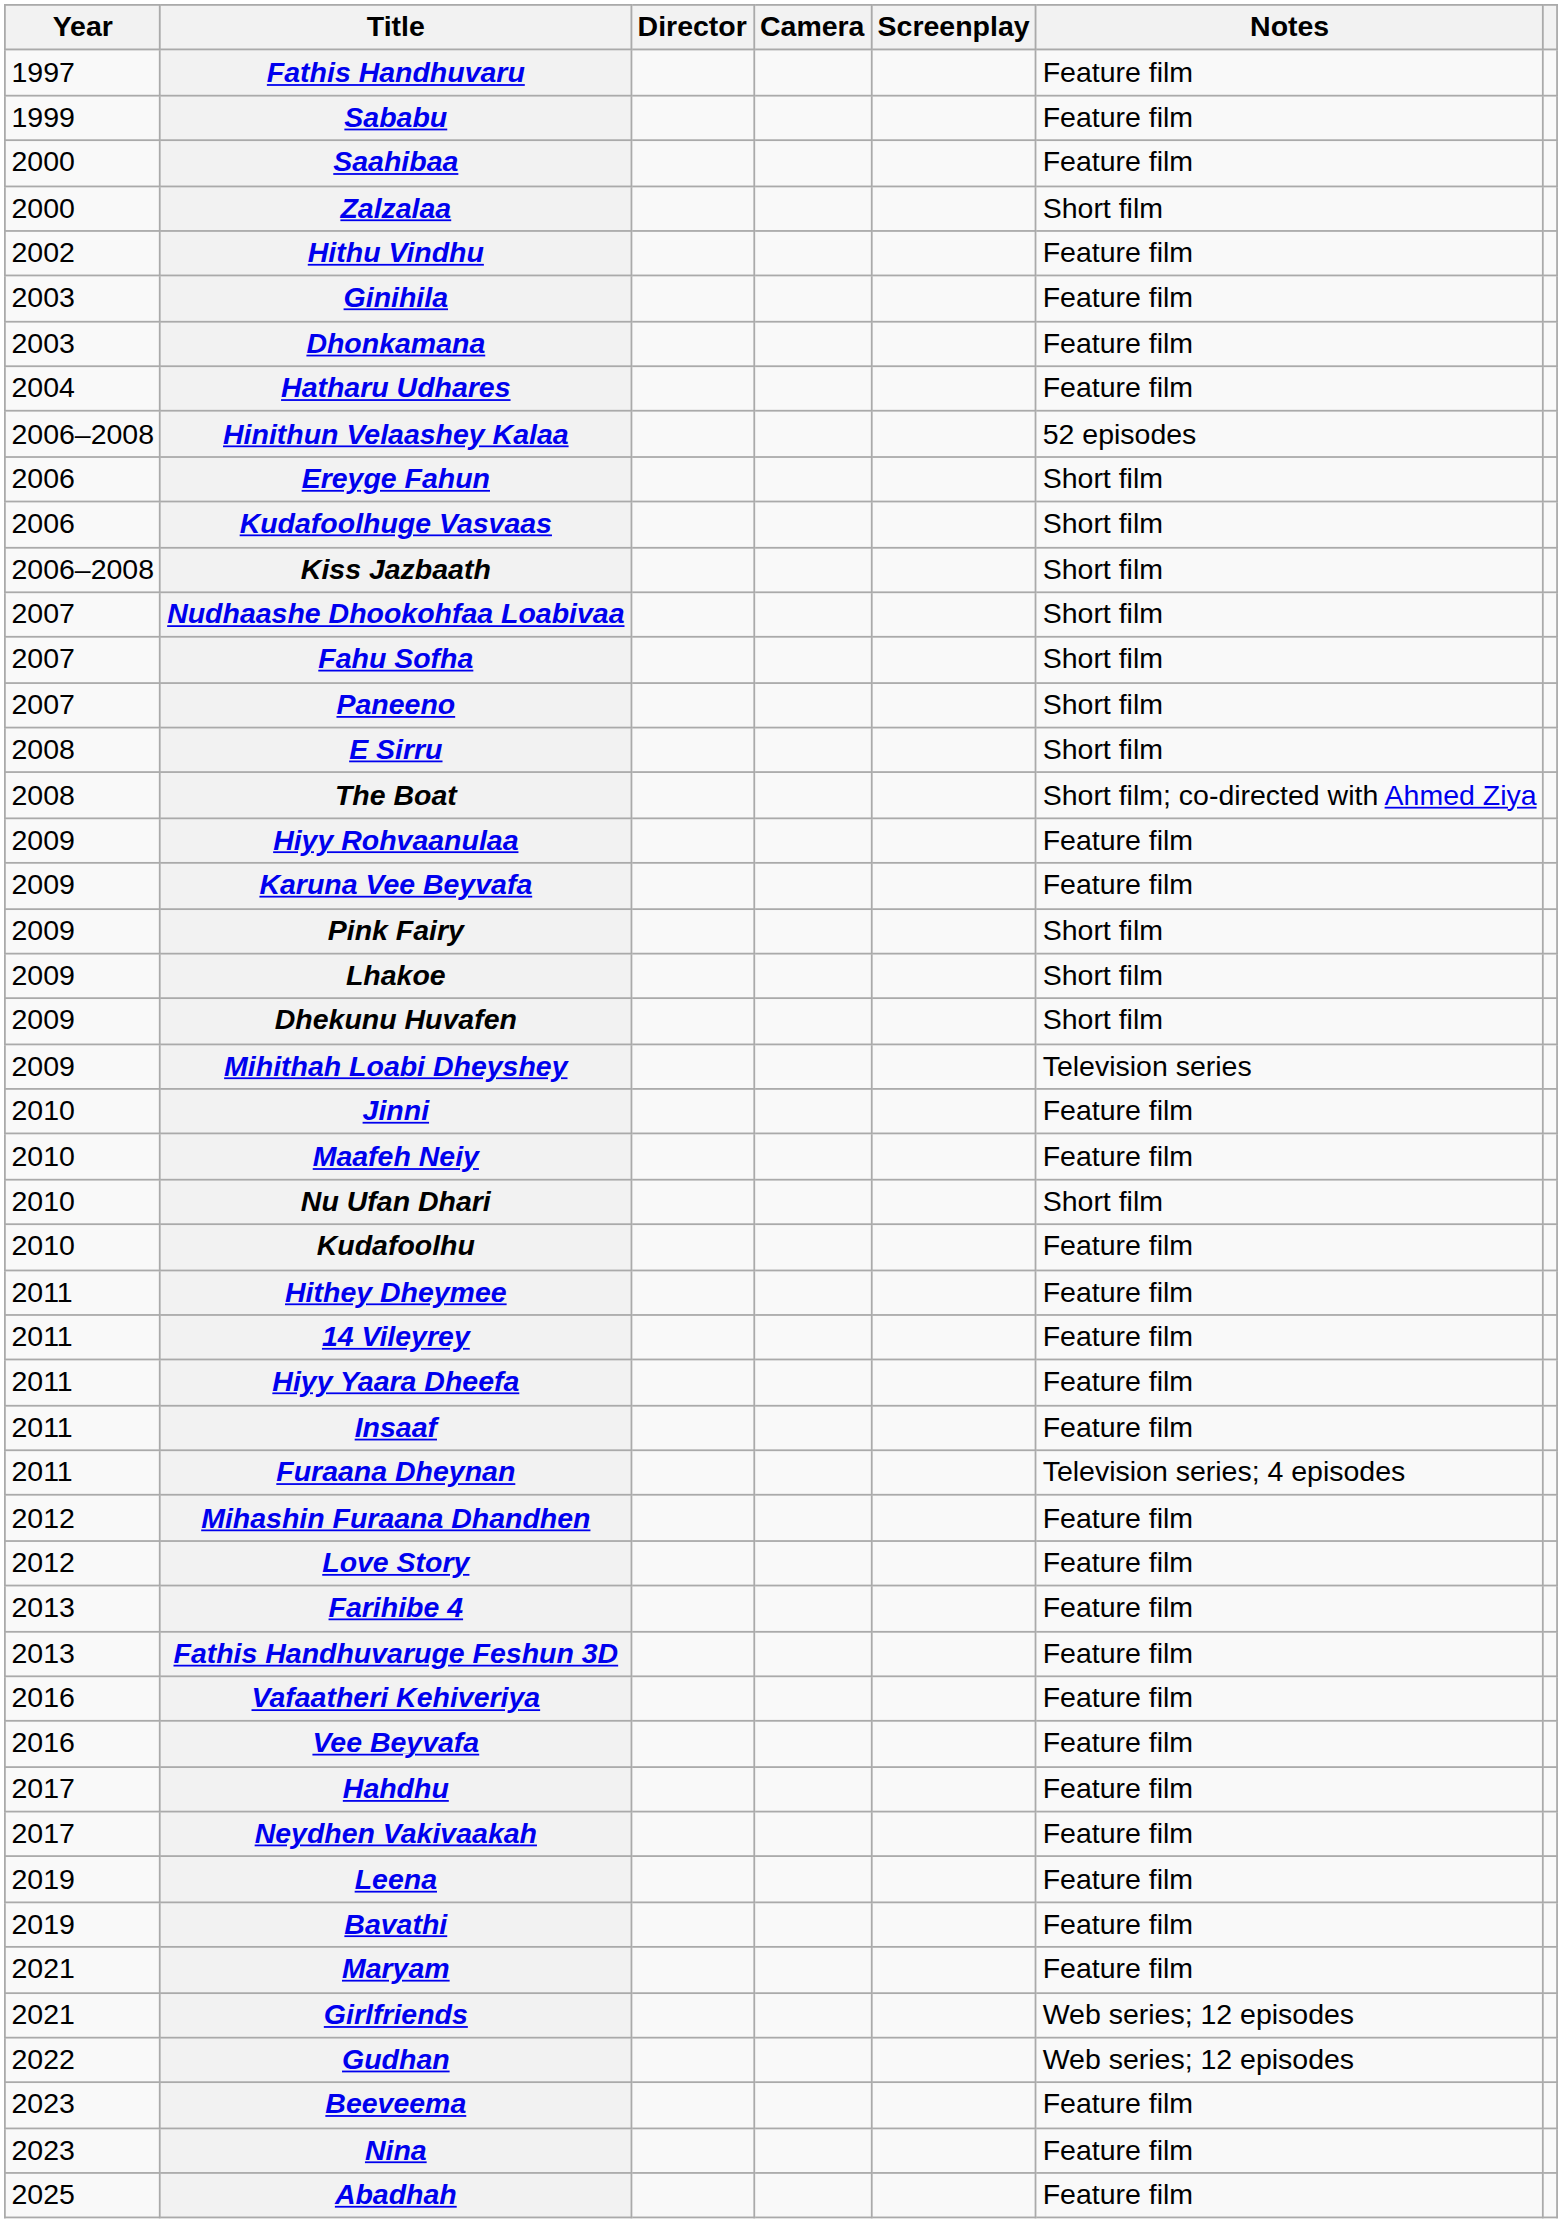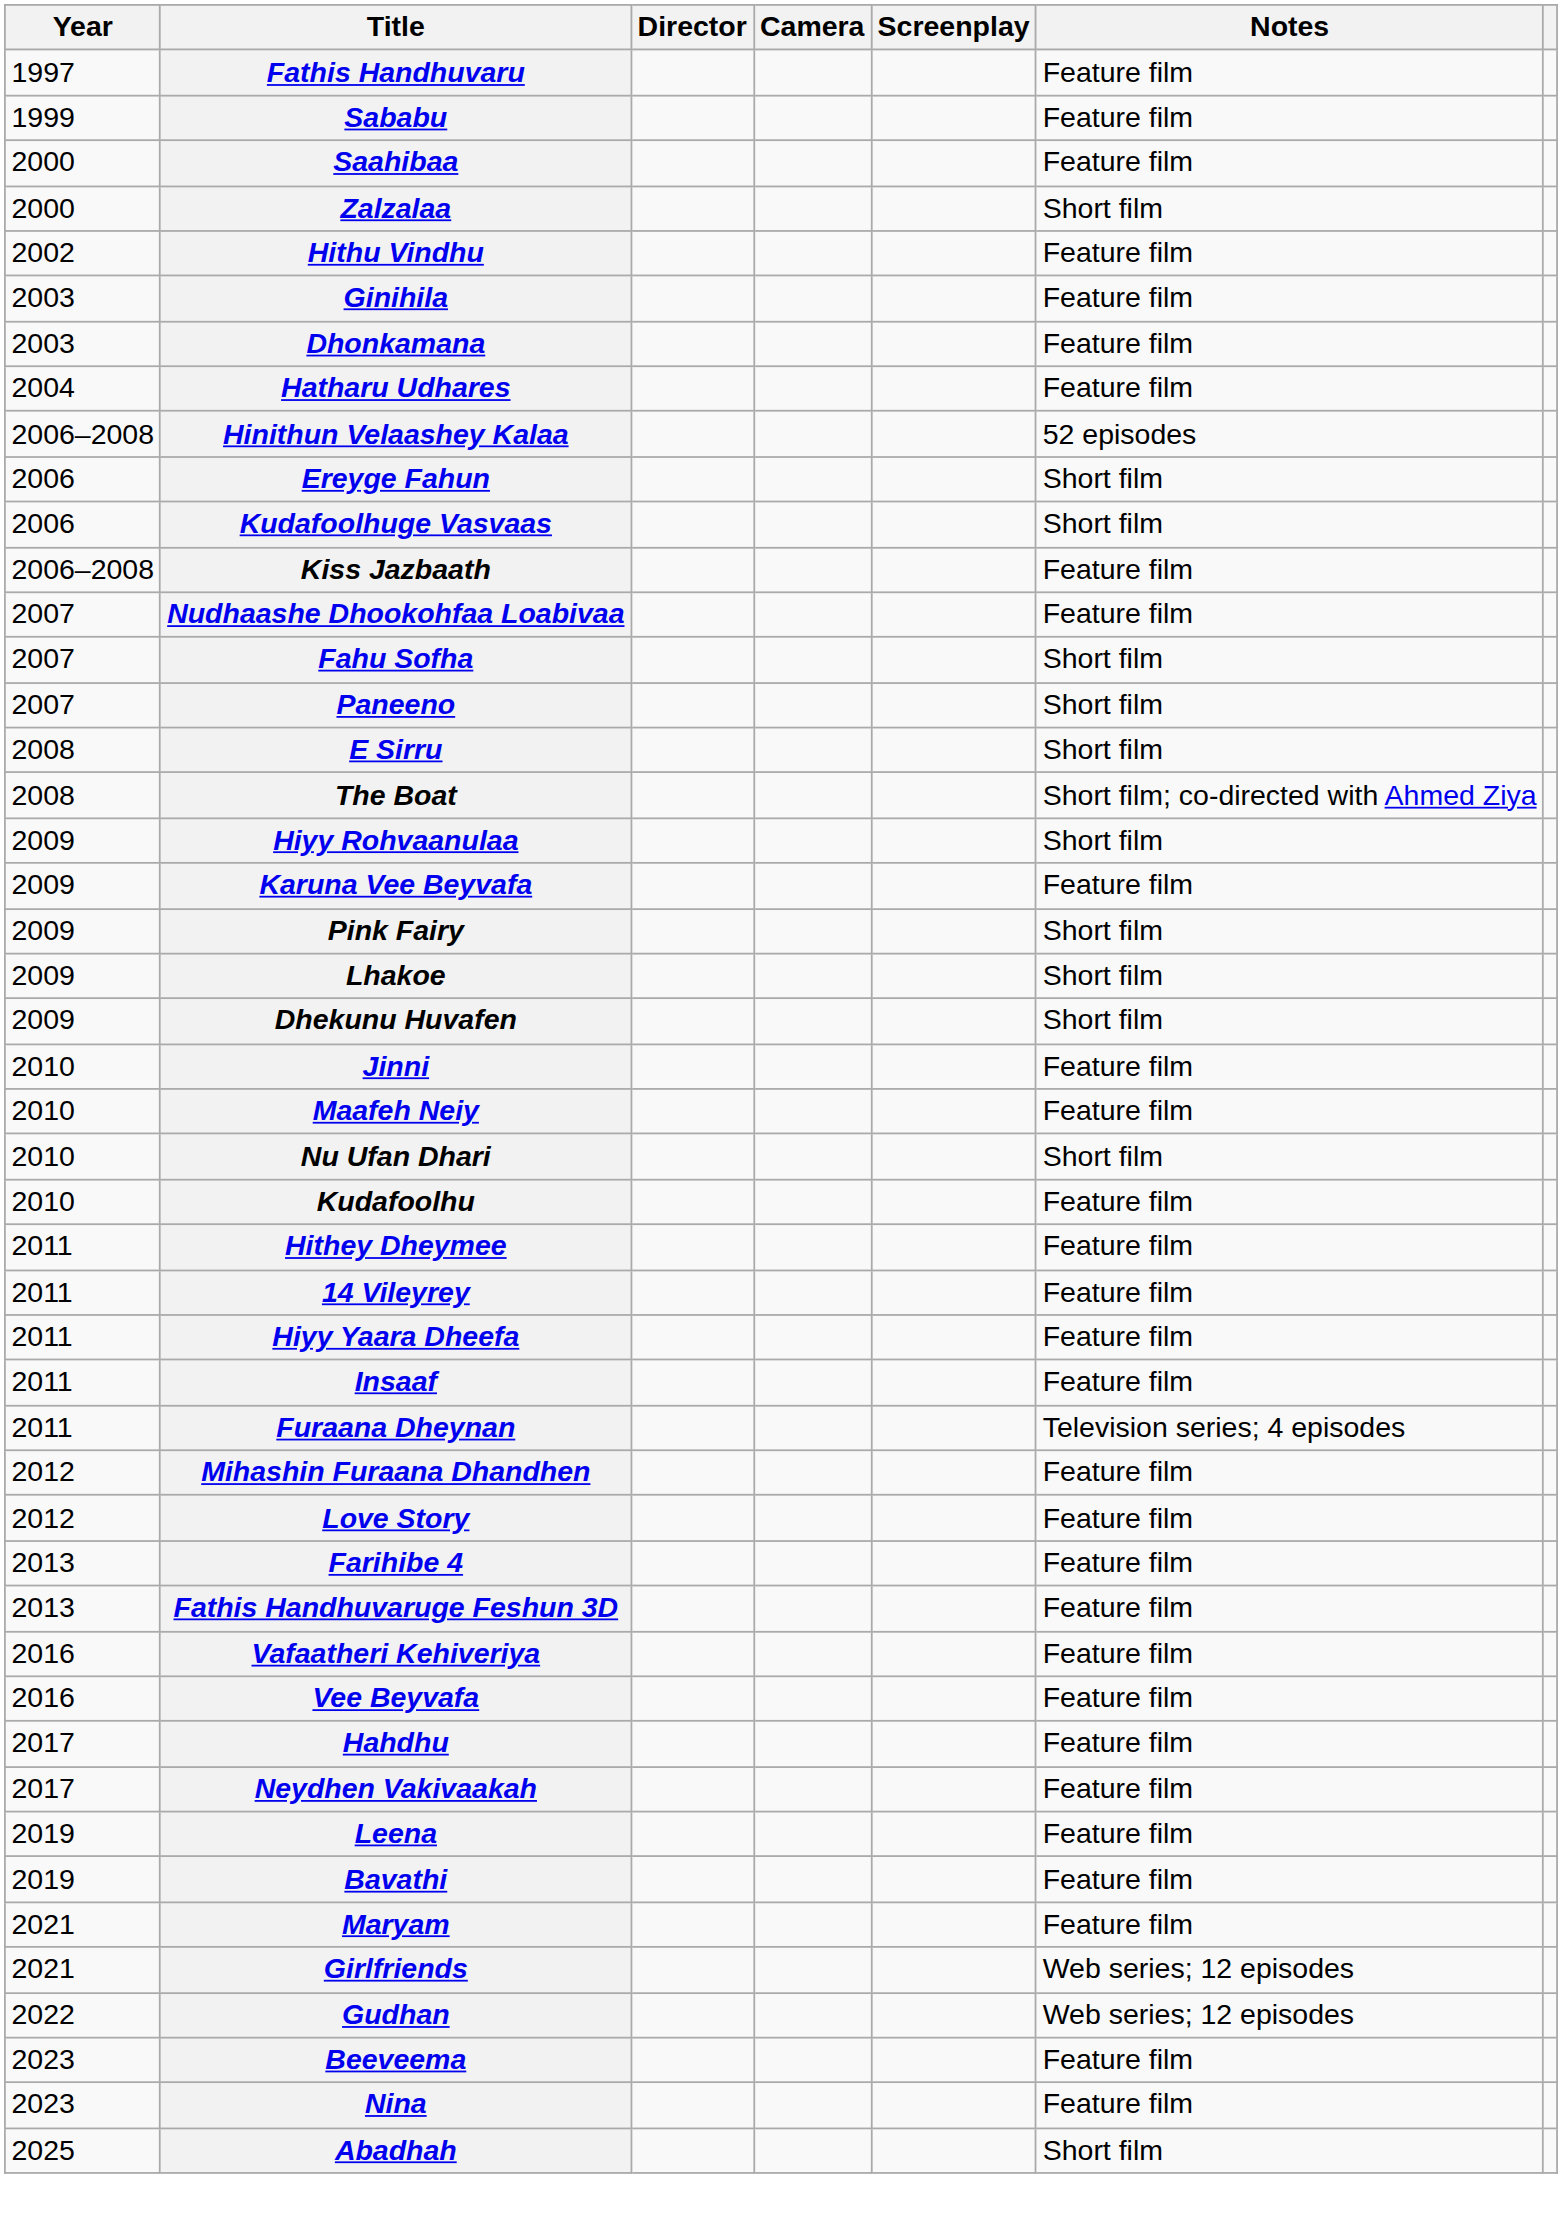 <table class="wikitable sortable plainrowheaders">
 <tr style="background:#ccc; text-align:center;">
 <th scope="col">Year</th>
 <th scope="col">Title</th>
 <th scope="col">Director</th>
 <th scope="col">Camera</th>
 <th scope="col">Screenplay</th>
 <th scope="col">Notes</th>
 <th scope="col" class="unsortable"></th>
 </tr>
 <tr>
 <td>1997</td>
 <th scope="row"><em><a href='#'>Fathis Handhuvaru</a></em></th>
 <td></td>
 <td></td>
 <td></td>
 <td>Feature film</td>
 <td style="text-align: center;"></td>
 </tr>
 <tr>
 <td>1999</td>
 <th scope="row"><em><a href='#'>Sababu</a></em></th>
 <td></td>
 <td></td>
 <td></td>
 <td>Feature film</td>
 <td style="text-align: center;"></td>
 </tr>
 <tr>
 <td>2000</td>
 <th scope="row"><em><a href='#'>Saahibaa</a></em></th>
 <td></td>
 <td></td>
 <td></td>
 <td>Feature film</td>
 <td style="text-align: center;"></td>
 </tr>
 <tr>
 <td>2000</td>
 <th scope="row"><em><a href='#'>Zalzalaa</a></em></th>
 <td></td>
 <td></td>
 <td></td>
 <td>Short film</td>
 <td style="text-align: center;"></td>
 </tr>
 <tr>
 <td>2002</td>
 <th scope="row"><em><a href='#'>Hithu Vindhu</a></em></th>
 <td></td>
 <td></td>
 <td></td>
 <td>Feature film</td>
 <td style="text-align: center;"></td>
 </tr>
 <tr>
 <td>2003</td>
 <th scope="row"><em><a href='#'>Ginihila</a></em></th>
 <td></td>
 <td></td>
 <td></td>
 <td>Feature film</td>
 <td style="text-align: center;"></td>
 </tr>
 <tr>
 <td>2003</td>
 <th scope="row"><em><a href='#'>Dhonkamana</a></em></th>
 <td></td>
 <td></td>
 <td></td>
 <td>Feature film</td>
 <td style="text-align: center;"></td>
 </tr>
 <tr>
 <td>2004</td>
 <th scope="row"><em><a href='#'>Hatharu Udhares</a></em></th>
 <td></td>
 <td></td>
 <td></td>
 <td>Feature film</td>
 <td style="text-align: center;"></td>
 </tr>
 <tr>
 <td>2006–2008</td>
 <th scope="row"><em><a href='#'>Hinithun Velaashey Kalaa</a></em></th>
 <td></td>
 <td></td>
 <td></td>
 <td>52 episodes</td>
 <td style="text-align: center;"></td>
 </tr>
 <tr>
 <td>2006</td>
 <th scope="row"><em><a href='#'>Ereyge Fahun</a></em></th>
 <td></td>
 <td></td>
 <td></td>
 <td>Short film</td>
 <td style="text-align: center;"></td>
 </tr>
 <tr>
 <td>2006</td>
 <th scope="row"><em><a href='#'>Kudafoolhuge Vasvaas</a></em></th>
 <td></td>
 <td></td>
 <td></td>
 <td>Short film</td>
 <td style="text-align: center;"></td>
 </tr>
 <tr>
 <td>2006–2008</td>
 <th scope="row"><em>Kiss Jazbaath</em></th>
 <td></td>
 <td></td>
 <td></td>
-<td>Short film</td>
+<td>Feature film</td>
 <td style="text-align: center;"></td>
 </tr>
 <tr>
 <td>2007</td>
 <th scope="row"><em><a href='#'>Nudhaashe Dhookohfaa Loabivaa</a></em></th>
 <td></td>
 <td></td>
 <td></td>
-<td>Short film</td>
+<td>Feature film</td>
 <td style="text-align: center;"></td>
 </tr>
 <tr>
 <td>2007</td>
 <th scope="row"><em><a href='#'>Fahu Sofha</a></em></th>
 <td></td>
 <td></td>
 <td></td>
 <td>Short film</td>
 <td style="text-align: center;"></td>
 </tr>
 <tr>
 <td>2007</td>
 <th scope="row"><em><a href='#'>Paneeno</a></em></th>
 <td></td>
 <td></td>
 <td></td>
 <td>Short film</td>
 <td style="text-align: center;"></td>
 </tr>
 <tr>
 <td>2008</td>
 <th scope="row"><em><a href='#'>E Sirru</a></em></th>
 <td></td>
 <td></td>
 <td></td>
 <td>Short film</td>
 <td style="text-align: center;"></td>
 </tr>
 <tr>
 <td>2008</td>
 <th scope="row"><em>The Boat</em></th>
 <td></td>
 <td></td>
 <td></td>
 <td>Short film; co-directed with <a href='#'>Ahmed Ziya</a></td>
 <td style="text-align: center;"></td>
 </tr>
 <tr>
 <td>2009</td>
 <th scope="row"><em><a href='#'>Hiyy Rohvaanulaa</a></em></th>
 <td></td>
 <td></td>
 <td></td>
-<td>Feature film</td>
+<td>Short film</td>
 <td style="text-align: center;"></td>
 </tr>
 <tr>
 <td>2009</td>
 <th scope="row"><em><a href='#'>Karuna Vee Beyvafa</a></em></th>
 <td></td>
 <td></td>
 <td></td>
 <td>Feature film</td>
 <td style="text-align: center;"></td>
 </tr>
 <tr>
 <td>2009</td>
 <th scope="row"><em>Pink Fairy</em></th>
 <td></td>
 <td></td>
 <td></td>
 <td>Short film</td>
 <td style="text-align: center;"></td>
 </tr>
 <tr>
 <td>2009</td>
 <th scope="row"><em>Lhakoe</em></th>
 <td></td>
 <td></td>
 <td></td>
 <td>Short film</td>
 <td style="text-align: center;"></td>
 </tr>
 <tr>
 <td>2009</td>
 <th scope="row"><em>Dhekunu Huvafen</em></th>
 <td></td>
 <td></td>
 <td></td>
 <td>Short film</td>
-<td style="text-align: center;"></td>
-</tr>
-<tr>
-<td>2009</td>
-<th scope="row"><em><a href='#'>Mihithah Loabi Dheyshey</a></em></th>
-<td></td>
-<td></td>
-<td></td>
-<td>Television series</td>
 <td style="text-align: center;"></td>
 </tr>
 <tr>
 <td>2010</td>
 <th scope="row"><em><a href='#'>Jinni</a></em></th>
 <td></td>
 <td></td>
 <td></td>
 <td>Feature film</td>
 <td style="text-align: center;"></td>
 </tr>
 <tr>
 <td>2010</td>
 <th scope="row"><em><a href='#'>Maafeh Neiy</a></em></th>
 <td></td>
 <td></td>
 <td></td>
 <td>Feature film</td>
 <td style="text-align: center;"></td>
 </tr>
 <tr>
 <td>2010</td>
 <th scope="row"><em>Nu Ufan Dhari</em></th>
 <td></td>
 <td></td>
 <td></td>
 <td>Short film</td>
 <td style="text-align: center;"></td>
 </tr>
 <tr>
 <td>2010</td>
 <th scope="row"><em>Kudafoolhu</em></th>
 <td></td>
 <td></td>
 <td></td>
 <td>Feature film</td>
 <td></td>
 </tr>
 <tr>
 <td>2011</td>
 <th scope="row"><em><a href='#'>Hithey Dheymee</a></em></th>
 <td></td>
 <td></td>
 <td></td>
 <td>Feature film</td>
 <td style="text-align: center;"></td>
 </tr>
 <tr>
 <td>2011</td>
 <th scope="row"><em><a href='#'>14 Vileyrey</a></em></th>
 <td></td>
 <td></td>
 <td></td>
 <td>Feature film</td>
 <td style="text-align: center;"></td>
 </tr>
 <tr>
 <td>2011</td>
 <th scope="row"><em><a href='#'>Hiyy Yaara Dheefa</a></em></th>
 <td></td>
 <td></td>
 <td></td>
 <td>Feature film</td>
 <td style="text-align: center;"></td>
 </tr>
 <tr>
 <td>2011</td>
 <th scope="row"><em><a href='#'>Insaaf</a></em></th>
 <td></td>
 <td></td>
 <td></td>
 <td>Feature film</td>
 <td style="text-align: center;"></td>
 </tr>
 <tr>
 <td>2011</td>
 <th scope="row"><em><a href='#'>Furaana Dheynan</a></em></th>
 <td></td>
 <td></td>
 <td></td>
 <td>Television series; 4 episodes</td>
 <td style="text-align: center;"></td>
 </tr>
 <tr>
 <td>2012</td>
 <th scope="row"><em><a href='#'>Mihashin Furaana Dhandhen</a></em></th>
 <td></td>
 <td></td>
 <td></td>
 <td>Feature film</td>
 <td style="text-align: center;"></td>
 </tr>
 <tr>
 <td>2012</td>
 <th scope="row"><em><a href='#'>Love Story</a></em></th>
 <td></td>
 <td></td>
 <td></td>
 <td>Feature film</td>
 <td style="text-align: center;"></td>
 </tr>
 <tr>
 <td>2013</td>
 <th scope="row"><em><a href='#'>Farihibe 4</a></em></th>
 <td></td>
 <td></td>
 <td></td>
 <td>Feature film</td>
 <td style="text-align: center;"></td>
 </tr>
 <tr>
 <td>2013</td>
 <th scope="row"><em><a href='#'>Fathis Handhuvaruge Feshun 3D</a></em></th>
 <td></td>
 <td></td>
 <td></td>
 <td>Feature film</td>
 <td style="text-align: center;"></td>
 </tr>
 <tr>
 <td>2016</td>
 <th scope="row"><em><a href='#'>Vafaatheri Kehiveriya</a></em></th>
 <td></td>
 <td></td>
 <td></td>
 <td>Feature film</td>
 <td style="text-align: center;"></td>
 </tr>
 <tr>
 <td>2016</td>
 <th scope="row"><em><a href='#'>Vee Beyvafa</a></em></th>
 <td></td>
 <td></td>
 <td></td>
 <td>Feature film</td>
 <td style="text-align: center;"></td>
 </tr>
 <tr>
 <td>2017</td>
 <th scope="row"><em><a href='#'>Hahdhu</a></em></th>
 <td></td>
 <td></td>
 <td></td>
 <td>Feature film</td>
 <td style="text-align: center;"></td>
 </tr>
 <tr>
 <td>2017</td>
 <th scope="row"><em><a href='#'>Neydhen Vakivaakah</a></em></th>
 <td></td>
 <td></td>
 <td></td>
 <td>Feature film</td>
 <td style="text-align: center;"></td>
 </tr>
 <tr>
 <td>2019</td>
 <th scope="row"><em><a href='#'>Leena</a></em></th>
 <td></td>
 <td></td>
 <td></td>
 <td>Feature film</td>
 <td style="text-align: center;"></td>
 </tr>
 <tr>
 <td>2019</td>
 <th scope="row"><em><a href='#'>Bavathi</a></em></th>
 <td></td>
 <td></td>
 <td></td>
 <td>Feature film</td>
 <td style="text-align: center;"></td>
 </tr>
 <tr>
 <td>2021</td>
 <th scope="row"><em><a href='#'>Maryam</a></em></th>
 <td></td>
 <td></td>
 <td></td>
 <td>Feature film</td>
 <td style="text-align:center;"></td>
 </tr>
 <tr>
 <td>2021</td>
 <th scope="row"><em><a href='#'>Girlfriends</a></em></th>
 <td></td>
 <td></td>
 <td></td>
 <td>Web series; 12 episodes</td>
 <td style="text-align: center;"></td>
 </tr>
 <tr>
 <td>2022</td>
 <th scope="row"><em><a href='#'>Gudhan</a></em></th>
 <td></td>
 <td></td>
 <td></td>
 <td>Web series; 12 episodes</td>
 <td style="text-align: center;"></td>
 </tr>
 <tr>
 <td>2023</td>
 <th scope="row"><em><a href='#'>Beeveema</a></em></th>
 <td></td>
 <td></td>
 <td></td>
 <td>Feature film</td>
 <td style="text-align: center;"></td>
 </tr>
 <tr>
 <td>2023</td>
 <th scope="row"><em><a href='#'>Nina</a></em></th>
 <td></td>
 <td></td>
 <td></td>
 <td>Feature film</td>
 <td style="text-align: center;"></td>
 </tr>
 <tr>
 <td>2025</td>
 <th scope="row"><em><a href='#'>Abadhah</a></em></th>
 <td></td>
 <td></td>
 <td></td>
-<td>Feature film</td>
+<td>Short film</td>
 <td style="text-align: center;"></td>
 </tr>
 </table>
